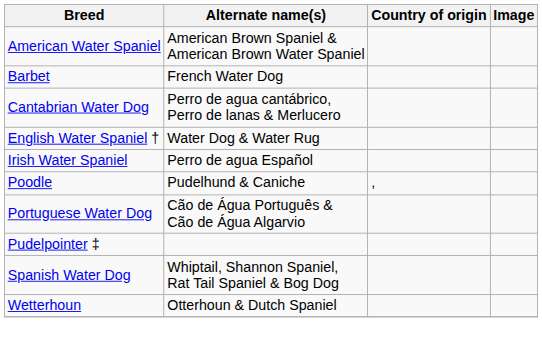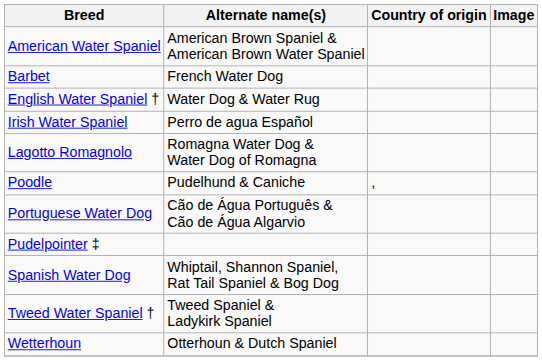 <table class="wikitable sortable">
 <tr>
 <th>Breed</th>
 <th>Alternate name(s)</th>
 <th>Country of origin</th>
 <th class="unsortable">Image</th>
 </tr>
 <tr>
 <td><a href='#'>American Water Spaniel</a></td>
 <td>American Brown Spaniel &<br>American Brown Water Spaniel</td>
 <td></td>
 <td></td>
 </tr>
 <tr>
 <td><a href='#'>Barbet</a></td>
 <td>French Water Dog</td>
 <td></td>
 <td></td>
 </tr>
 <tr>
-<td><a href='#'>Cantabrian Water Dog</a></td>
-<td>Perro de agua cantábrico, <br>Perro de lanas & Merlucero</td>
-<td></td>
-<td></td>
-</tr>
-<tr>
 <td><a href='#'>English Water Spaniel</a> †</td>
 <td>Water Dog & Water Rug</td>
 <td></td>
 <td></td>
 </tr>
 <tr>
 <td><a href='#'>Irish Water Spaniel</a></td>
 <td>Perro de agua Español</td>
+<td></td>
+<td></td>
+</tr>
+<tr>
+<td><a href='#'>Lagotto Romagnolo</a></td>
+<td>Romagna Water Dog &<br>Water Dog of Romagna</td>
 <td></td>
 <td></td>
 </tr>
 <tr>
 <td><a href='#'>Poodle</a></td>
 <td>Pudelhund & Caniche</td>
 <td>, </td>
 <td></td>
 </tr>
 <tr>
 <td><a href='#'>Portuguese Water Dog</a></td>
 <td>Cão de Água Português &<br>Cão de Água Algarvio</td>
 <td></td>
 <td></td>
 </tr>
 <tr>
 <td><a href='#'>Pudelpointer</a> ‡</td>
 <td></td>
 <td></td>
 <td></td>
 </tr>
 <tr>
 <td><a href='#'>Spanish Water Dog</a></td>
 <td>Whiptail, Shannon Spaniel,<br>Rat Tail Spaniel & Bog Dog</td>
 <td></td>
 <td></td>
 </tr>
 <tr>
+<td><a href='#'>Tweed Water Spaniel</a> †</td>
+<td>Tweed Spaniel &<br>Ladykirk Spaniel</td>
+<td></td>
+<td></td>
+</tr>
+<tr>
 <td><a href='#'>Wetterhoun</a></td>
 <td>Otterhoun & Dutch Spaniel</td>
 <td></td>
 <td></td>
 </tr>
 <tr>
 </tr>
 </table>
